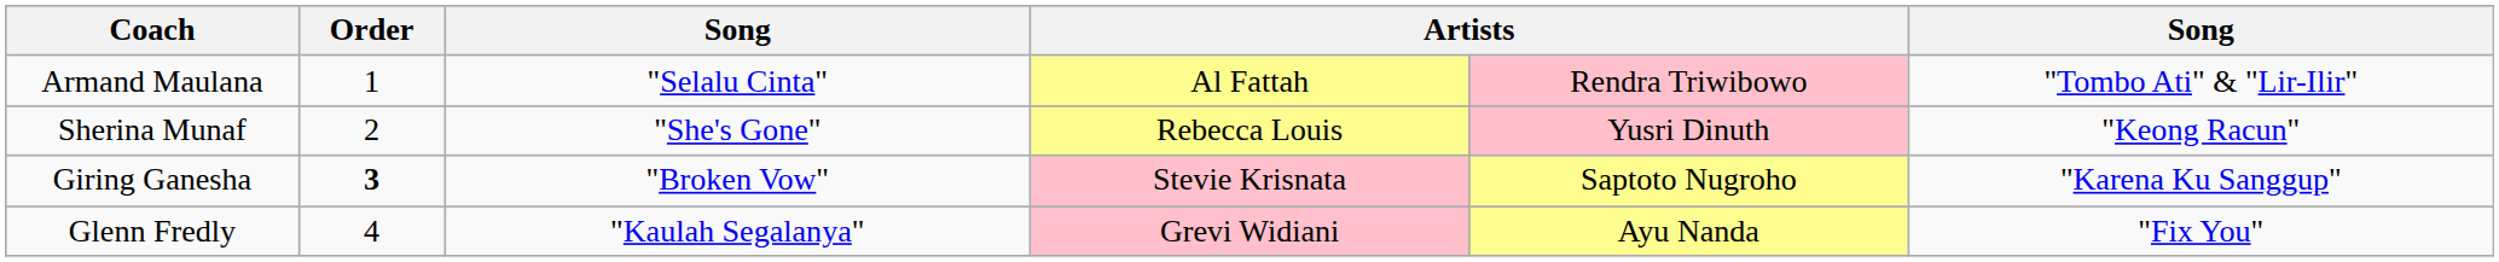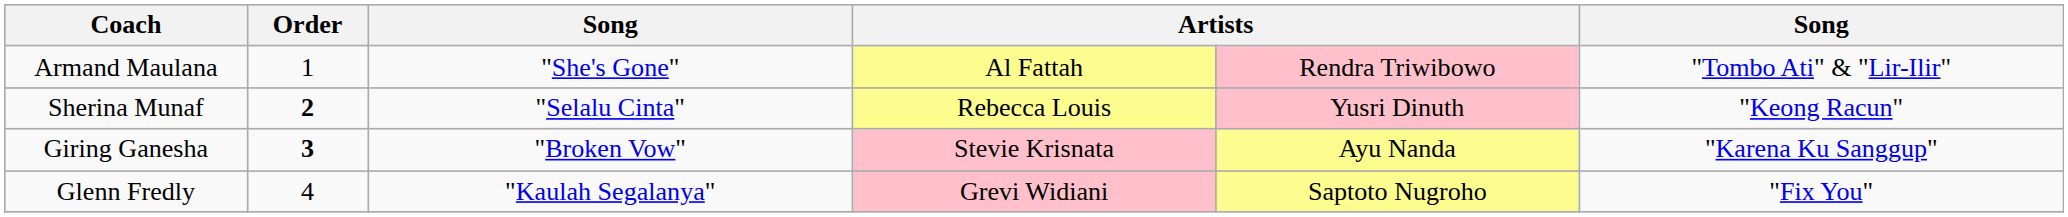 <table class="wikitable" style="text-align: center; width:100%;">
 <tr>
 <th style="width:10%;">Coach</th>
 <th style="width:05%;">Order</th>
 <th style="width:20%;">Song</th>
 <th colspan="2" style="width:30%;">Artists</th>
 <th style="width:20%;">Song</th>
 </tr>
 <tr>
 <td>Armand Maulana</td>
 <td>1</td>
-<td>"<a href='#'>Selalu Cinta</a>"</td>
+<td>"<a href='#'>She's Gone</a>"</td>
 <td style="width:15%; background:#fdfc8f;">Al Fattah</td>
 <td style="width:15%; background:pink;">Rendra Triwibowo</td>
 <td>"<a href='#'>Tombo Ati</a>" & "<a href='#'>Lir-Ilir</a>"</td>
 </tr>
 <tr>
 <td>Sherina Munaf</td>
-<td>2</td>
-<td>"<a href='#'>She's Gone</a>"</td>
+<td><strong>2</strong></td>
+<td>"<a href='#'>Selalu Cinta</a>"</td>
 <td style="width:15%; background:#fdfc8f;">Rebecca Louis</td>
 <td style="width:15%; background:pink;">Yusri Dinuth</td>
 <td>"<a href='#'>Keong Racun</a>"</td>
 </tr>
 <tr>
 <td>Giring Ganesha</td>
 <td><strong>3</strong></td>
 <td>"<a href='#'>Broken Vow</a>"</td>
 <td style="width:15%; background:pink;">Stevie Krisnata</td>
-<td style="width:15%; background:#fdfc8f;">Saptoto Nugroho</td>
+<td style="width:15%; background:#fdfc8f;">Ayu Nanda</td>
 <td>"<a href='#'>Karena Ku Sanggup</a>"</td>
 </tr>
 <tr>
 <td>Glenn Fredly</td>
 <td>4</td>
 <td>"<a href='#'>Kaulah Segalanya</a>"</td>
 <td style="width:15%; background:pink;">Grevi Widiani</td>
-<td style="width:15%; background:#fdfc8f;">Ayu Nanda</td>
+<td style="width:15%; background:#fdfc8f;">Saptoto Nugroho</td>
 <td>"<a href='#'>Fix You</a>"</td>
 </tr>
 </table>
